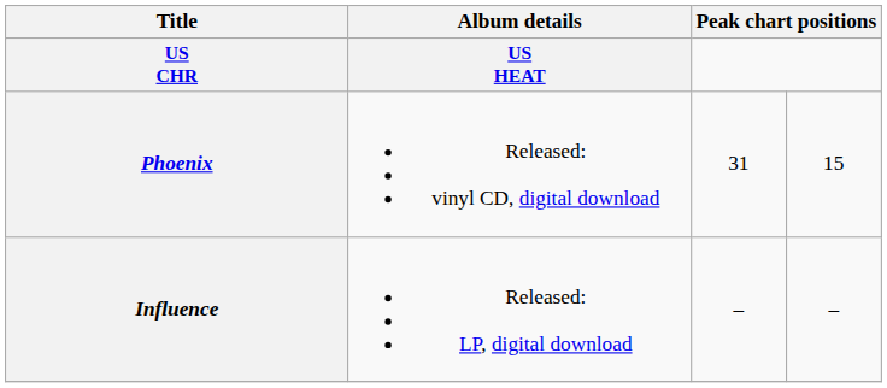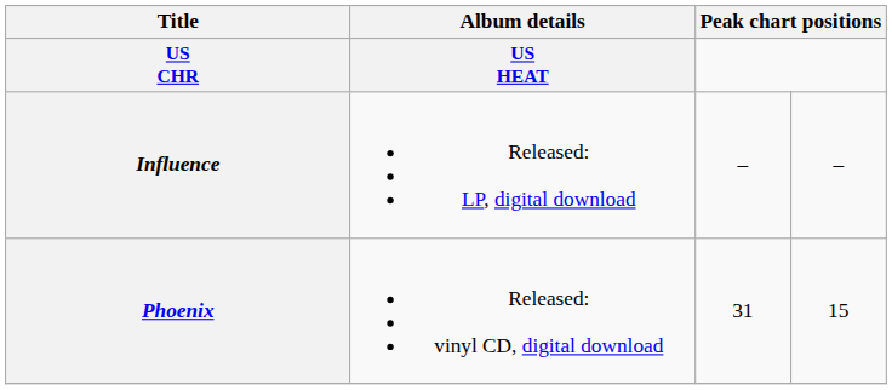 <table class="wikitable plainrowheaders" style="text-align:center;">
 <tr>
 <th scope="col" rowspan="2" style="width:16em;">Title</th>
 <th scope="col" rowspan="2" style="width:16em;">Album details</th>
 <th scope="col" colspan="2">Peak chart positions</th>
 </tr>
 <tr>
 </tr>
 <tr>
 <th style="width:3em; font-size:90%"><a href='#'>US<br>CHR</a></th>
 <th style="width:3em; font-size:90%"><a href='#'>US<br>HEAT</a></th>
 </tr>
 <tr>
+<th scope="row"><em>Influence</em></th>
+<td><br><ul><li>Released: </li><li></li><li><a href='#'>LP</a>, <a href='#'>digital download</a></li></ul></td>
+<td>–</td>
+<td>–</td>
+</tr>
+<tr>
 <th scope="row"><em><a href='#'>Phoenix</a></em></th>
 <td><br><ul><li>Released: </li><li></li><li>vinyl CD, <a href='#'>digital download</a></li></ul></td>
 <td>31</td>
 <td>15</td>
 </tr>
 <tr>
-<th scope="row"><em>Influence</em></th>
-<td><br><ul><li>Released: </li><li></li><li><a href='#'>LP</a>, <a href='#'>digital download</a></li></ul></td>
-<td>–</td>
-<td>–</td>
-</tr>
-<tr>
 </tr>
 </table>
